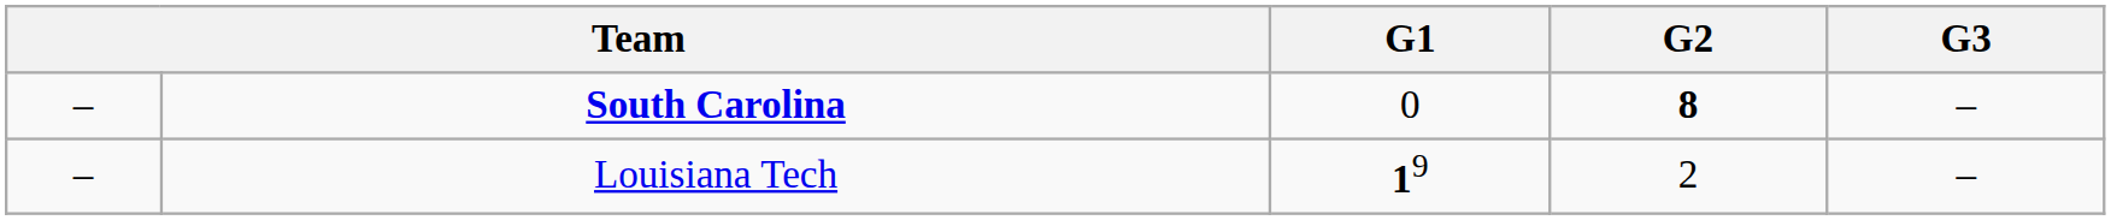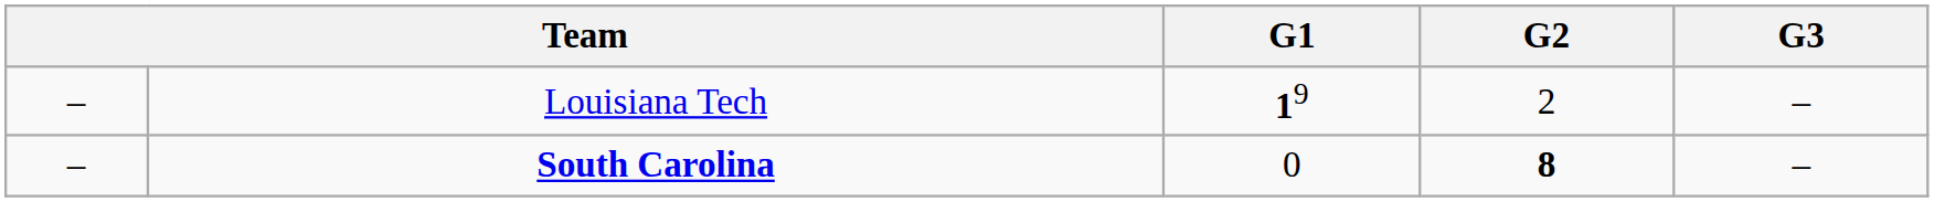 <table class="wikitable" style="font-size:90%; width: 60%; text-align: center">
 <tr>
 <th colspan=2>Team</th>
 <th>G1</th>
 <th>G2</th>
 <th>G3</th>
 </tr>
 <tr>
 <td>–</td>
+<td><a href='#'>Louisiana Tech</a></td>
+<td><strong>1</strong><sup>9</sup></td>
+<td>2</td>
+<td>–</td>
+</tr>
+<tr>
+<td>–</td>
 <td><strong><a href='#'>South Carolina</a></strong></td>
 <td>0</td>
 <td><strong>8</strong></td>
 <td>–</td>
 </tr>
-<tr>
-<td>–</td>
-<td><a href='#'>Louisiana Tech</a></td>
-<td><strong>1</strong><sup>9</sup></td>
-<td>2</td>
-<td>–</td>
-</tr>
 </table>
